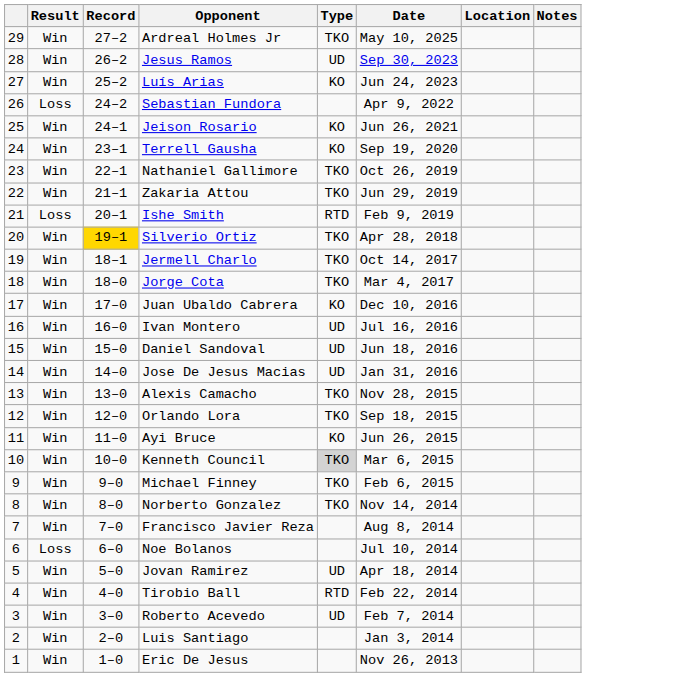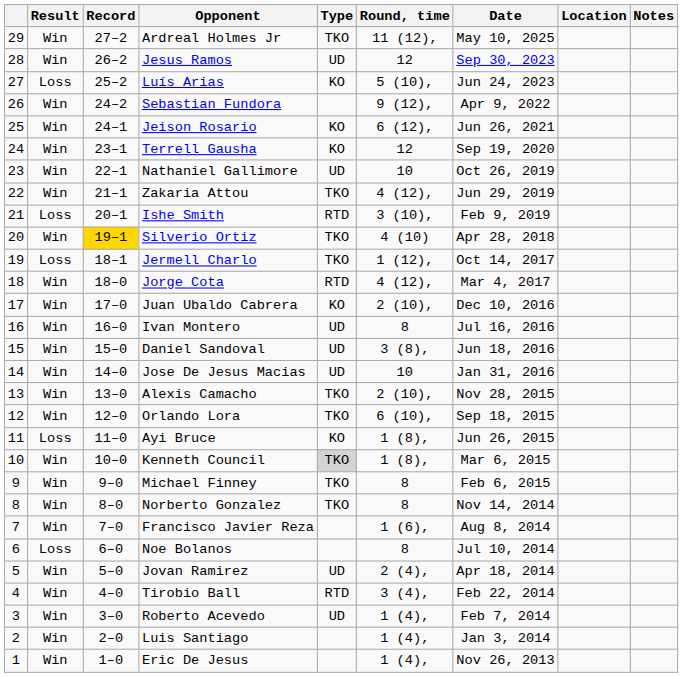 <table class="wikitable" style="text-align:center">
 <tr>
 <th></th>
 <th>Result</th>
 <th>Record</th>
 <th>Opponent</th>
 <th>Type</th>
+<th>Round, time</th>
 <th>Date</th>
 <th>Location</th>
 <th>Notes</th>
 </tr>
 <tr>
 <td>29</td>
 <td>Win</td>
 <td>27–2</td>
 <td style="text-align:left;">Ardreal Holmes Jr</td>
 <td>TKO</td>
+<td>11 (12), </td>
 <td>May 10, 2025</td>
 <td style="text-align:left;"></td>
 <td></td>
 </tr>
 <tr>
 <td>28</td>
 <td>Win</td>
 <td>26–2</td>
 <td style="text-align:left;"><a href='#'>Jesus Ramos</a></td>
 <td>UD</td>
+<td>12</td>
 <td><a href='#'>Sep 30, 2023</a></td>
 <td style="text-align:left;"></td>
 <td style="text-align:left;"></td>
 </tr>
 <tr>
 <td>27</td>
-<td>Win</td>
+<td>Loss</td>
 <td>25–2</td>
 <td style="text-align:left;"><a href='#'>Luís Arias</a></td>
 <td>KO</td>
+<td>5 (10), </td>
 <td>Jun 24, 2023</td>
 <td align=left></td>
 <td></td>
 </tr>
 <tr>
 <td>26</td>
-<td>Loss</td>
+<td>Win</td>
 <td>24–2</td>
 <td style="text-align:left;"><a href='#'>Sebastian Fundora</a></td>
 <td></td>
+<td>9 (12), </td>
 <td>Apr 9, 2022</td>
 <td style="text-align:left;"></td>
 <td style="text-align:left;"></td>
 </tr>
 <tr>
 <td>25</td>
 <td>Win</td>
 <td>24–1</td>
 <td style="text-align:left;"><a href='#'>Jeison Rosario</a></td>
 <td>KO</td>
+<td>6 (12), </td>
 <td>Jun 26, 2021</td>
 <td style="text-align:left;"></td>
 <td style="text-align:left;"></td>
 </tr>
 <tr>
 <td>24</td>
 <td>Win</td>
 <td>23–1</td>
 <td style="text-align:left;"><a href='#'>Terrell Gausha</a></td>
 <td>KO</td>
+<td>12</td>
 <td>Sep 19, 2020</td>
 <td style="text-align:left;"></td>
 <td style="text-align:left;"></td>
 </tr>
 <tr>
 <td>23</td>
 <td>Win</td>
 <td>22–1</td>
 <td style="text-align:left;">Nathaniel Gallimore</td>
-<td>TKO</td>
+<td>UD</td>
+<td>10</td>
 <td>Oct 26, 2019</td>
 <td style="text-align:left;"></td>
 <td></td>
 </tr>
 <tr>
 <td>22</td>
 <td>Win</td>
 <td>21–1</td>
 <td style="text-align:left;">Zakaria Attou</td>
 <td>TKO</td>
+<td>4 (12), </td>
 <td>Jun 29, 2019</td>
 <td style="text-align:left;"></td>
 <td></td>
 </tr>
 <tr>
 <td>21</td>
 <td>Loss</td>
 <td>20–1</td>
 <td style="text-align:left;"><a href='#'>Ishe Smith</a></td>
 <td>RTD</td>
+<td>3 (10), </td>
 <td>Feb 9, 2019</td>
 <td style="text-align:left;"></td>
 <td></td>
 </tr>
 <tr>
 <td>20</td>
 <td>Win</td>
 <td style="background: gold;">19–1</td>
 <td style="text-align:left;"><a href='#'>Silverio Ortiz</a></td>
 <td>TKO</td>
+<td>4 (10) </td>
 <td>Apr 28, 2018</td>
 <td style="text-align:left;"></td>
 <td></td>
 </tr>
 <tr>
 <td>19</td>
-<td>Win</td>
+<td>Loss</td>
 <td>18–1</td>
 <td style="text-align:left;"><a href='#'>Jermell Charlo</a></td>
 <td>TKO</td>
+<td>1 (12), </td>
 <td>Oct 14, 2017</td>
 <td style="text-align:left;"></td>
 <td style="text-align:left;"></td>
 </tr>
 <tr>
 <td>18</td>
 <td>Win</td>
 <td>18–0</td>
 <td style="text-align:left;"><a href='#'>Jorge Cota</a></td>
-<td>TKO</td>
+<td>RTD</td>
+<td>4 (12), </td>
 <td>Mar 4, 2017</td>
 <td style="text-align:left;"></td>
 <td></td>
 </tr>
 <tr>
 <td>17</td>
 <td>Win</td>
 <td>17–0</td>
 <td style="text-align:left;">Juan Ubaldo Cabrera</td>
 <td>KO</td>
+<td>2 (10), </td>
 <td>Dec 10, 2016</td>
 <td style="text-align:left;"></td>
 <td></td>
 </tr>
 <tr>
 <td>16</td>
 <td>Win</td>
 <td>16–0</td>
 <td style="text-align:left;">Ivan Montero</td>
 <td>UD</td>
+<td>8</td>
 <td>Jul 16, 2016</td>
 <td style="text-align:left;"></td>
 <td></td>
 </tr>
 <tr>
 <td>15</td>
 <td>Win</td>
 <td>15–0</td>
 <td style="text-align:left;">Daniel Sandoval</td>
 <td>UD</td>
+<td>3 (8), </td>
 <td>Jun 18, 2016</td>
 <td style="text-align:left;"></td>
 <td></td>
 </tr>
 <tr>
 <td>14</td>
 <td>Win</td>
 <td>14–0</td>
 <td style="text-align:left;">Jose De Jesus Macias</td>
 <td>UD</td>
+<td>10</td>
 <td>Jan 31, 2016</td>
 <td style="text-align:left;"></td>
 <td></td>
 </tr>
 <tr>
 <td>13</td>
 <td>Win</td>
 <td>13–0</td>
 <td style="text-align:left;">Alexis Camacho</td>
 <td>TKO</td>
+<td>2 (10), </td>
 <td>Nov 28, 2015</td>
 <td style="text-align:left;"></td>
 <td></td>
 </tr>
 <tr>
 <td>12</td>
 <td>Win</td>
 <td>12–0</td>
 <td style="text-align:left;">Orlando Lora</td>
 <td>TKO</td>
+<td>6 (10), </td>
 <td>Sep 18, 2015</td>
 <td style="text-align:left;"></td>
 <td></td>
 </tr>
 <tr>
 <td>11</td>
-<td>Win</td>
+<td>Loss</td>
 <td>11–0</td>
 <td style="text-align:left;">Ayi Bruce</td>
 <td>KO</td>
+<td>1 (8), </td>
 <td>Jun 26, 2015</td>
 <td style="text-align:left;"></td>
 <td></td>
 </tr>
 <tr>
 <td>10</td>
 <td>Win</td>
 <td>10–0</td>
 <td style="text-align:left;">Kenneth Council</td>
 <td style="background: lightgrey;">TKO</td>
+<td>1 (8), </td>
 <td>Mar 6, 2015</td>
 <td style="text-align:left;"></td>
 <td></td>
 </tr>
 <tr>
 <td>9</td>
 <td>Win</td>
 <td>9–0</td>
 <td style="text-align:left;">Michael Finney</td>
 <td>TKO</td>
+<td>8</td>
 <td>Feb 6, 2015</td>
 <td style="text-align:left;"></td>
 <td></td>
 </tr>
 <tr>
 <td>8</td>
 <td>Win</td>
 <td>8–0</td>
 <td style="text-align:left;">Norberto Gonzalez</td>
 <td>TKO</td>
+<td>8</td>
 <td>Nov 14, 2014</td>
 <td style="text-align:left;"></td>
 <td style="text-align:left;"></td>
 </tr>
 <tr>
 <td>7</td>
 <td>Win</td>
 <td>7–0</td>
 <td style="text-align:left;">Francisco Javier Reza</td>
 <td></td>
+<td>1 (6), </td>
 <td>Aug 8, 2014</td>
 <td style="text-align:left;"></td>
 <td></td>
 </tr>
 <tr>
 <td>6</td>
 <td>Loss</td>
 <td>6–0</td>
 <td style="text-align:left;">Noe Bolanos</td>
 <td></td>
+<td>8</td>
 <td>Jul 10, 2014</td>
 <td style="text-align:left;"></td>
 <td></td>
 </tr>
 <tr>
 <td>5</td>
 <td>Win</td>
 <td>5–0</td>
 <td style="text-align:left;">Jovan Ramirez</td>
 <td>UD</td>
+<td>2 (4), </td>
 <td>Apr 18, 2014</td>
 <td style="text-align:left;"></td>
 <td></td>
 </tr>
 <tr>
 <td>4</td>
 <td>Win</td>
 <td>4–0</td>
 <td style="text-align:left;">Tirobio Ball</td>
 <td>RTD</td>
+<td>3 (4), </td>
 <td>Feb 22, 2014</td>
 <td style="text-align:left;"></td>
 <td></td>
 </tr>
 <tr>
 <td>3</td>
 <td>Win</td>
 <td>3–0</td>
 <td style="text-align:left;">Roberto Acevedo</td>
 <td>UD</td>
+<td>1 (4), </td>
 <td>Feb 7, 2014</td>
 <td style="text-align:left;"></td>
 <td></td>
 </tr>
 <tr>
 <td>2</td>
 <td>Win</td>
 <td>2–0</td>
 <td style="text-align:left;">Luis Santiago</td>
 <td></td>
+<td>1 (4), </td>
 <td>Jan 3, 2014</td>
 <td style="text-align:left;"></td>
 <td></td>
 </tr>
 <tr>
 <td>1</td>
 <td>Win</td>
 <td>1–0</td>
 <td style="text-align:left;">Eric De Jesus</td>
 <td></td>
+<td>1 (4), </td>
 <td>Nov 26, 2013</td>
 <td style="text-align:left;"></td>
 <td></td>
 </tr>
 </table>
